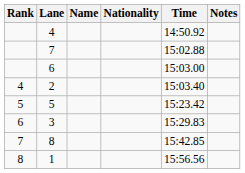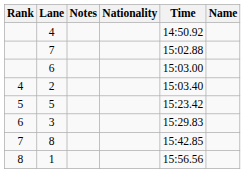 <table class="wikitable sortable" style="text-align:center">
 <tr>
 <th>Rank</th>
 <th>Lane</th>
-<th>Name</th>
+<th>Notes</th>
 <th>Nationality</th>
 <th>Time</th>
-<th>Notes</th>
+<th>Name</th>
 </tr>
 <tr>
 <td></td>
 <td>4</td>
-<td align=left></td>
+<td></td>
 <td align=left></td>
 <td>14:50.92</td>
-<td></td>
+<td align=left></td>
 </tr>
 <tr>
 <td></td>
 <td>7</td>
-<td align=left></td>
+<td></td>
 <td align=left></td>
 <td>15:02.88</td>
-<td></td>
+<td align=left></td>
 </tr>
 <tr>
 <td></td>
 <td>6</td>
-<td align=left></td>
+<td></td>
 <td align=left></td>
 <td>15:03.00</td>
-<td></td>
+<td align=left></td>
 </tr>
 <tr>
 <td>4</td>
 <td>2</td>
-<td align=left></td>
+<td></td>
 <td align=left></td>
 <td>15:03.40</td>
-<td></td>
+<td align=left></td>
 </tr>
 <tr>
 <td>5</td>
 <td>5</td>
-<td align=left></td>
+<td></td>
 <td align=left></td>
 <td>15:23.42</td>
-<td></td>
+<td align=left></td>
 </tr>
 <tr>
 <td>6</td>
 <td>3</td>
-<td align=left></td>
+<td></td>
 <td align=left></td>
 <td>15:29.83</td>
-<td></td>
+<td align=left></td>
 </tr>
 <tr>
 <td>7</td>
 <td>8</td>
-<td align=left></td>
+<td></td>
 <td align=left></td>
 <td>15:42.85</td>
-<td></td>
+<td align=left></td>
 </tr>
 <tr>
 <td>8</td>
 <td>1</td>
-<td align=left></td>
+<td></td>
 <td align=left></td>
 <td>15:56.56</td>
-<td></td>
+<td align=left></td>
 </tr>
 </table>
